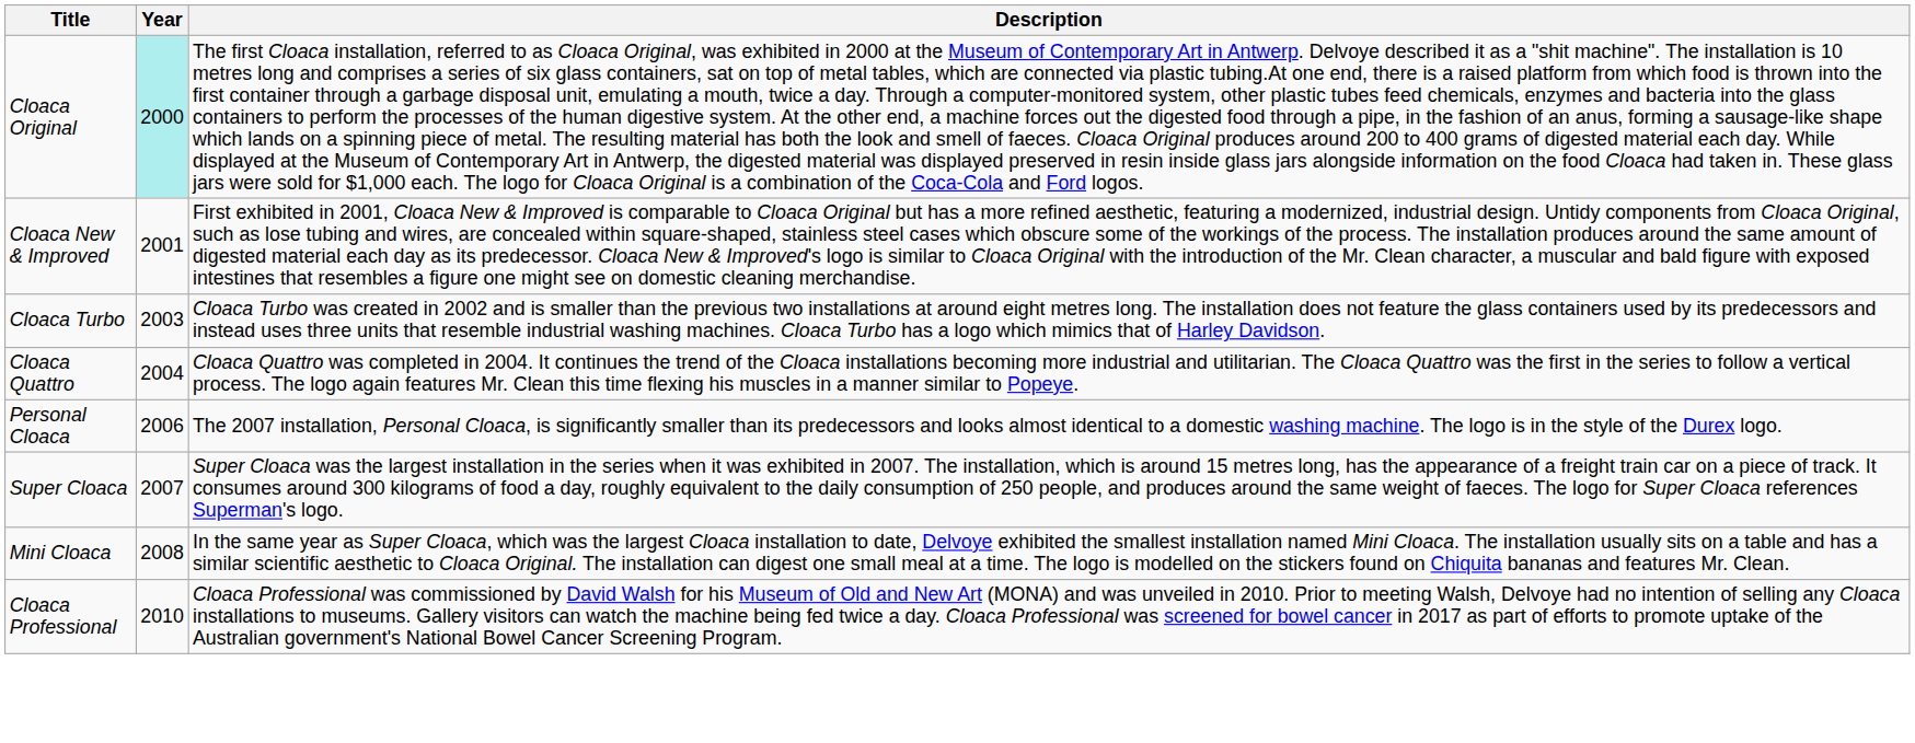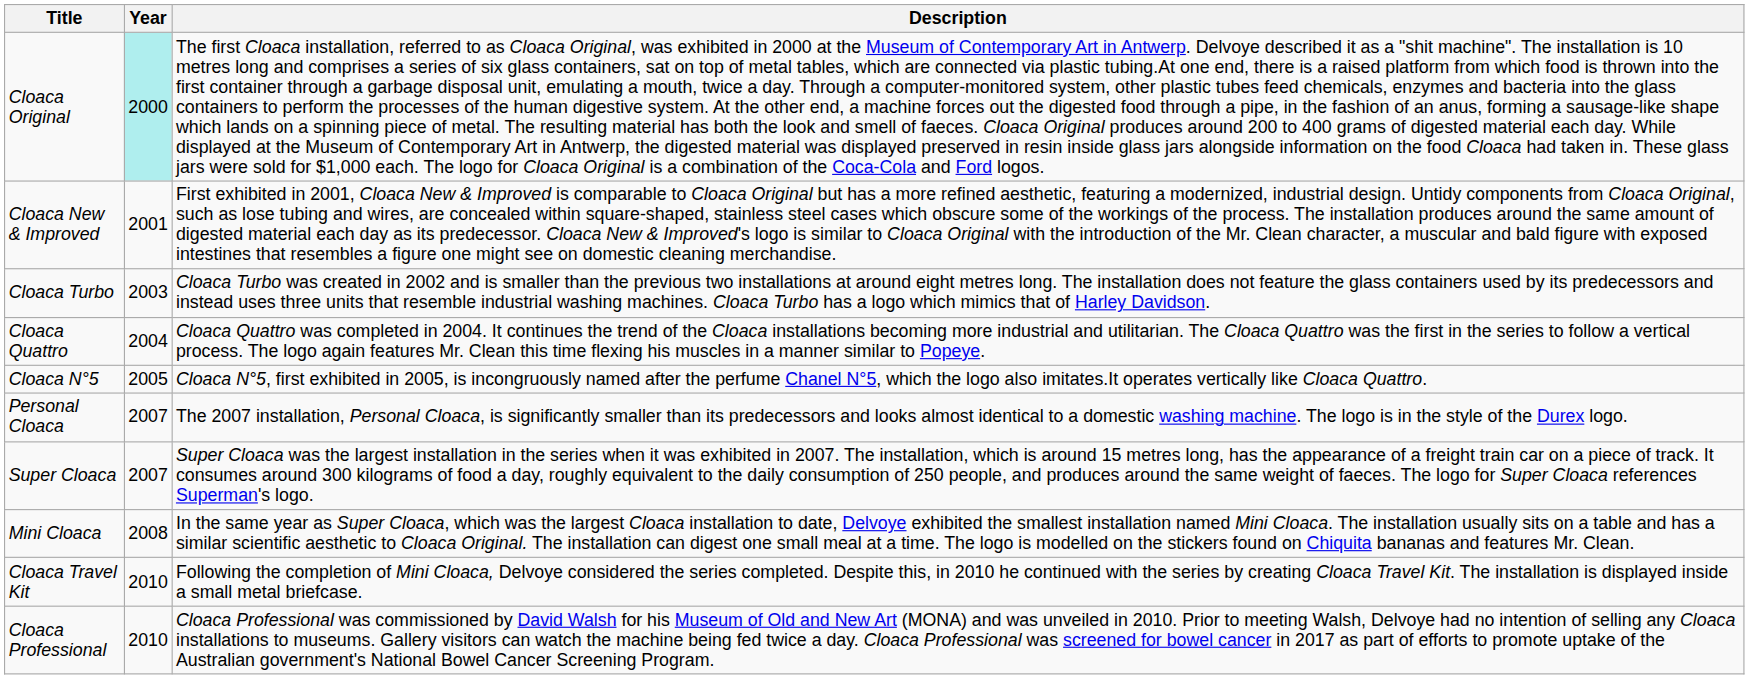 <table class="wikitable">
 <tr>
 <th>Title</th>
 <th>Year</th>
 <th>Description</th>
 </tr>
 <tr>
 <td><em>Cloaca Original</em></td>
 <td style="background: paleturquoise;">2000</td>
 <td>The first <em>Cloaca</em> installation, referred to as <em>Cloaca Original</em>, was exhibited in 2000 at the <a href='#'>Museum of Contemporary Art in Antwerp</a>. Delvoye described it as a "shit machine". The installation is 10 metres long and comprises a series of six glass containers, sat on top of metal tables, which are connected via plastic tubing.At one end, there is a raised platform from which food is thrown into the first container through a garbage disposal unit, emulating a mouth, twice a day. Through a computer-monitored system, other plastic tubes feed chemicals, enzymes and bacteria into the glass containers to perform the processes of the human digestive system. At the other end, a machine forces out the digested food through a pipe, in the fashion of an anus, forming a sausage-like shape which lands on a spinning piece of metal. The resulting material has both the look and smell of faeces. <em>Cloaca Original</em> produces around 200 to 400 grams of digested material each day. While displayed at the Museum of Contemporary Art in Antwerp, the digested material was displayed preserved in resin inside glass jars alongside information on the food <em>Cloaca</em> had taken in. These glass jars were sold for $1,000 each. The logo for <em>Cloaca Original</em> is a combination of the <a href='#'>Coca-Cola</a> and <a href='#'>Ford</a> logos.</td>
 </tr>
 <tr>
 <td><em>Cloaca New & Improved</em></td>
 <td>2001</td>
 <td>First exhibited in 2001, <em>Cloaca New & Improved</em> is comparable to <em>Cloaca Original</em> but has a more refined aesthetic, featuring a modernized, industrial design. Untidy components from <em>Cloaca Original</em>, such as lose tubing and wires, are concealed within square-shaped, stainless steel cases which obscure some of the workings of the process. The installation produces around the same amount of digested material each day as its predecessor. <em>Cloaca New & Improved</em>'s logo is similar to <em>Cloaca Original</em> with the introduction of the Mr. Clean character, a muscular and bald figure with exposed intestines that resembles a figure one might see on domestic cleaning merchandise.</td>
 </tr>
 <tr>
 <td><em>Cloaca Turbo</em></td>
 <td>2003</td>
 <td><em>Cloaca Turbo</em> was created in 2002 and is smaller than the previous two installations at around eight metres long. The installation does not feature the glass containers used by its predecessors and instead uses three units that resemble industrial washing machines. <em>Cloaca Turbo</em> has a logo which mimics that of <a href='#'>Harley Davidson</a>.</td>
 </tr>
 <tr>
 <td><em>Cloaca Quattro</em></td>
 <td>2004</td>
 <td><em>Cloaca Quattro</em> was completed in 2004. It continues the trend of the <em>Cloaca</em> installations becoming more industrial and utilitarian. The <em>Cloaca Quattro</em> was the first in the series to follow a vertical process. The logo again features Mr. Clean this time flexing his muscles in a manner similar to <a href='#'>Popeye</a>.</td>
 </tr>
 <tr>
+<td><em>Cloaca N°5</em></td>
+<td>2005</td>
+<td><em>Cloaca N°5</em>, first exhibited in 2005, is incongruously named after the perfume <a href='#'>Chanel N°5</a>, which the logo also imitates.It operates vertically like <em>Cloaca Quattro</em>.</td>
+</tr>
+<tr>
 <td><em>Personal Cloaca</em></td>
-<td>2006</td>
+<td>2007</td>
 <td>The 2007 installation, <em>Personal Cloaca</em>, is significantly smaller than its predecessors and looks almost identical to a domestic <a href='#'>washing machine</a>. The logo is in the style of the <a href='#'>Durex</a> logo.</td>
 </tr>
 <tr>
 <td><em>Super Cloaca</em></td>
 <td>2007</td>
 <td><em>Super Cloaca</em> was the largest installation in the series when it was exhibited in 2007. The installation, which is around 15 metres long, has the appearance of a freight train car on a piece of track. It consumes around 300 kilograms of food a day, roughly equivalent to the daily consumption of 250 people, and produces around the same weight of faeces. The logo for <em>Super Cloaca</em> references <a href='#'>Superman</a>'s logo.</td>
 </tr>
 <tr>
 <td><em>Mini Cloaca</em></td>
 <td>2008</td>
 <td>In the same year as <em>Super Cloaca</em>, which was the largest <em>Cloaca</em> installation to date, <a href='#'>Delvoye</a> exhibited the smallest installation named <em>Mini Cloaca</em>. The installation usually sits on a table and has a similar scientific aesthetic to <em>Cloaca Original.</em> The installation can digest one small meal at a time. The logo is modelled on the stickers found on <a href='#'>Chiquita</a> bananas and features Mr. Clean.</td>
 </tr>
 <tr>
+<td><em>Cloaca Travel Kit</em></td>
+<td>2010</td>
+<td>Following the completion of <em>Mini Cloaca,</em> Delvoye considered the series completed. Despite this, in 2010 he continued with the series by creating <em>Cloaca Travel Kit</em>. The installation is displayed inside a small metal briefcase.</td>
+</tr>
+<tr>
 <td><em>Cloaca Professional</em></td>
 <td>2010</td>
 <td><em>Cloaca Professional</em> was commissioned by <a href='#'>David Walsh</a> for his <a href='#'>Museum of Old and New Art</a> (MONA) and was unveiled in 2010. Prior to meeting Walsh, Delvoye had no intention of selling any <em>Cloaca</em> installations to museums. Gallery visitors can watch the machine being fed twice a day. <em>Cloaca Professional</em> was <a href='#'>screened for bowel cancer</a> in 2017 as part of efforts to promote uptake of the Australian government's National Bowel Cancer Screening Program.</td>
 </tr>
 </table>
